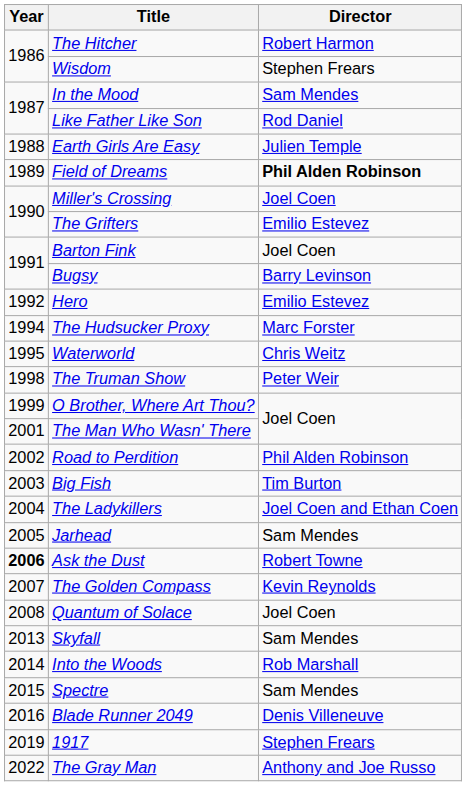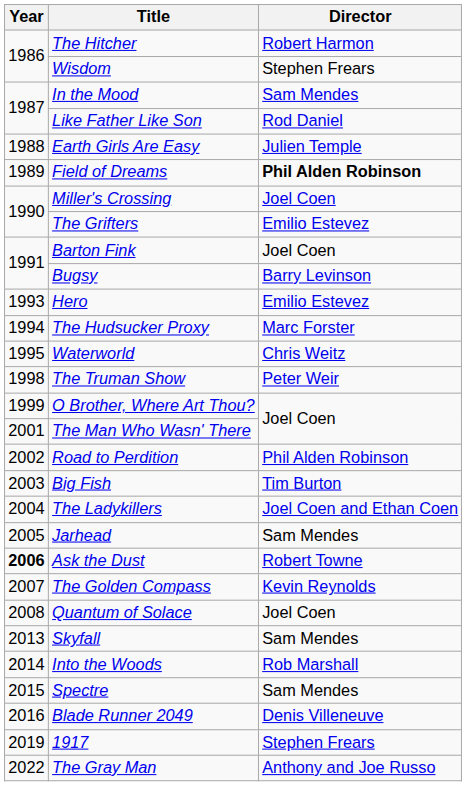 <table class=wikitable>
 <tr>
 <th>Year</th>
 <th>Title</th>
 <th>Director</th>
 </tr>
 <tr>
 <td rowspan=2>1986</td>
 <td><em><a href='#'>The Hitcher</a></em></td>
 <td><a href='#'>Robert Harmon</a></td>
 </tr>
 <tr>
 <td><em><a href='#'>Wisdom</a></em></td>
 <td>Stephen Frears</td>
 </tr>
 <tr>
 <td rowspan=2>1987</td>
 <td><em><a href='#'>In the Mood</a></em></td>
 <td><a href='#'>Sam Mendes</a></td>
 </tr>
 <tr>
 <td><em><a href='#'>Like Father Like Son</a></em></td>
 <td><a href='#'>Rod Daniel</a></td>
 </tr>
 <tr>
 <td>1988</td>
 <td><em><a href='#'>Earth Girls Are Easy</a></em></td>
 <td><a href='#'>Julien Temple</a></td>
 </tr>
 <tr>
 <td>1989</td>
 <td><em><a href='#'>Field of Dreams</a></em></td>
 <td><strong>Phil Alden Robinson</strong></td>
 </tr>
 <tr>
 <td rowspan=2>1990</td>
 <td><em><a href='#'>Miller's Crossing</a></em></td>
 <td><a href='#'>Joel Coen</a></td>
 </tr>
 <tr>
 <td><em><a href='#'>The Grifters</a></em></td>
 <td><a href='#'>Emilio Estevez</a></td>
 </tr>
 <tr>
 <td rowspan=2>1991</td>
 <td><em><a href='#'>Barton Fink</a></em></td>
 <td>Joel Coen</td>
 </tr>
 <tr>
 <td><em><a href='#'>Bugsy</a></em></td>
 <td><a href='#'>Barry Levinson</a></td>
 </tr>
 <tr>
-<td>1992</td>
+<td>1993</td>
 <td><em><a href='#'>Hero</a></em></td>
 <td><a href='#'>Emilio Estevez</a></td>
 </tr>
 <tr>
 <td>1994</td>
 <td><em><a href='#'>The Hudsucker Proxy</a></em></td>
 <td><a href='#'>Marc Forster</a></td>
 </tr>
 <tr>
 <td>1995</td>
 <td><em><a href='#'>Waterworld</a></em></td>
 <td><a href='#'>Chris Weitz</a></td>
 </tr>
 <tr>
 <td>1998</td>
 <td><em><a href='#'>The Truman Show</a></em></td>
 <td><a href='#'>Peter Weir</a></td>
 </tr>
 <tr>
 <td>1999</td>
 <td><em><a href='#'>O Brother, Where Art Thou?</a></em></td>
 <td rowspan=2>Joel Coen</td>
 </tr>
 <tr>
 <td>2001</td>
 <td><em><a href='#'>The Man Who Wasn' There</a></em></td>
 </tr>
 <tr>
 <td>2002</td>
 <td><em><a href='#'>Road to Perdition</a></em></td>
 <td><a href='#'>Phil Alden Robinson</a></td>
 </tr>
 <tr>
 <td>2003</td>
 <td><em><a href='#'>Big Fish</a></em></td>
 <td><a href='#'>Tim Burton</a></td>
 </tr>
 <tr>
 <td>2004</td>
 <td><em><a href='#'>The Ladykillers</a></em></td>
 <td><a href='#'>Joel Coen and Ethan Coen</a></td>
 </tr>
 <tr>
 <td>2005</td>
 <td><em><a href='#'>Jarhead</a></em></td>
 <td>Sam Mendes</td>
 </tr>
 <tr>
 <td><strong>2006</strong></td>
 <td><em><a href='#'>Ask the Dust</a></em></td>
 <td><a href='#'>Robert Towne</a></td>
 </tr>
 <tr>
 <td>2007</td>
 <td><em><a href='#'>The Golden Compass</a></em></td>
 <td><a href='#'>Kevin Reynolds</a></td>
 </tr>
 <tr>
 <td>2008</td>
 <td><em><a href='#'>Quantum of Solace</a></em></td>
 <td>Joel Coen</td>
 </tr>
 <tr>
 <td>2013</td>
 <td><em><a href='#'>Skyfall</a></em></td>
 <td>Sam Mendes</td>
 </tr>
 <tr>
 <td>2014</td>
 <td><em><a href='#'>Into the Woods</a></em></td>
 <td><a href='#'>Rob Marshall</a></td>
 </tr>
 <tr>
 <td>2015</td>
 <td><em><a href='#'>Spectre</a></em></td>
 <td>Sam Mendes</td>
 </tr>
 <tr>
 <td>2016</td>
 <td><em><a href='#'>Blade Runner 2049</a></em></td>
 <td><a href='#'>Denis Villeneuve</a></td>
 </tr>
 <tr>
 <td>2019</td>
 <td><em><a href='#'>1917</a></em></td>
 <td><a href='#'>Stephen Frears</a></td>
 </tr>
 <tr>
 <td>2022</td>
 <td><em><a href='#'>The Gray Man</a></em></td>
 <td><a href='#'>Anthony and Joe Russo</a></td>
 </tr>
 </table>
